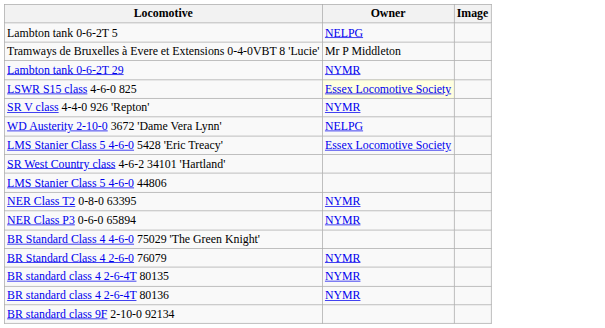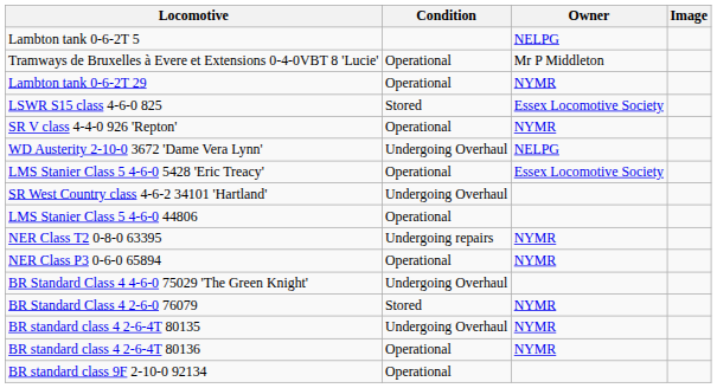 <table class="wikitable sortable">
 <tr>
 <th>Locomotive</th>
+<th>Condition</th>
 <th>Owner</th>
 <th>Image</th>
 </tr>
 <tr>
 <td>Lambton tank 0-6-2T 5</td>
+<td></td>
 <td><a href='#'>NELPG</a></td>
 <td></td>
 </tr>
 <tr>
 <td>Tramways de Bruxelles à Evere et Extensions 0-4-0VBT 8 'Lucie'</td>
+<td>Operational</td>
 <td>Mr P Middleton</td>
 <td></td>
 </tr>
 <tr>
 <td><a href='#'>Lambton tank 0-6-2T 29</a></td>
+<td>Operational</td>
 <td><a href='#'>NYMR</a></td>
 <td></td>
 </tr>
 <tr>
 <td><a href='#'>LSWR S15 class</a> 4-6-0 825</td>
-<td style="background: lightyellow;"><a href='#'>Essex Locomotive Society</a></td>
+<td>Stored</td>
+<td><a href='#'>Essex Locomotive Society</a></td>
 <td></td>
 </tr>
 <tr>
 <td><a href='#'>SR V class</a> 4-4-0 926 'Repton'</td>
+<td>Operational</td>
 <td><a href='#'>NYMR</a></td>
 <td></td>
 </tr>
 <tr>
 <td><a href='#'>WD Austerity 2-10-0</a> 3672 'Dame Vera Lynn'</td>
+<td>Undergoing Overhaul</td>
 <td><a href='#'>NELPG</a></td>
 <td></td>
 </tr>
 <tr>
 <td><a href='#'>LMS Stanier Class 5 4-6-0</a> 5428 'Eric Treacy'</td>
+<td>Operational</td>
 <td><a href='#'>Essex Locomotive Society</a></td>
 <td></td>
 </tr>
 <tr>
 <td><a href='#'>SR West Country class</a> 4-6-2 34101 'Hartland'</td>
+<td>Undergoing Overhaul</td>
 <td></td>
 <td></td>
 </tr>
 <tr>
 <td><a href='#'>LMS Stanier Class 5 4-6-0</a> 44806</td>
+<td>Operational</td>
 <td></td>
 <td></td>
 </tr>
 <tr>
 <td><a href='#'>NER Class T2</a> 0-8-0 63395</td>
+<td>Undergoing repairs</td>
 <td><a href='#'>NYMR</a></td>
 <td></td>
 </tr>
 <tr>
 <td><a href='#'>NER Class P3</a> 0-6-0 65894</td>
+<td>Operational</td>
 <td><a href='#'>NYMR</a></td>
 <td></td>
 </tr>
 <tr>
 <td><a href='#'>BR Standard Class 4 4-6-0</a> 75029 'The Green Knight'</td>
+<td>Undergoing Overhaul</td>
 <td></td>
 <td></td>
 </tr>
 <tr>
 <td><a href='#'>BR Standard Class 4 2-6-0</a> 76079</td>
+<td>Stored</td>
 <td><a href='#'>NYMR</a></td>
 <td></td>
 </tr>
 <tr>
 <td><a href='#'>BR standard class 4 2-6-4T</a> 80135</td>
+<td>Undergoing Overhaul</td>
 <td><a href='#'>NYMR</a></td>
 <td></td>
 </tr>
 <tr>
 <td><a href='#'>BR standard class 4 2-6-4T</a> 80136</td>
+<td>Operational</td>
 <td><a href='#'>NYMR</a></td>
 <td></td>
 </tr>
 <tr>
 <td><a href='#'>BR standard class 9F</a> 2-10-0 92134</td>
+<td>Operational</td>
 <td></td>
 <td></td>
 </tr>
 </table>
